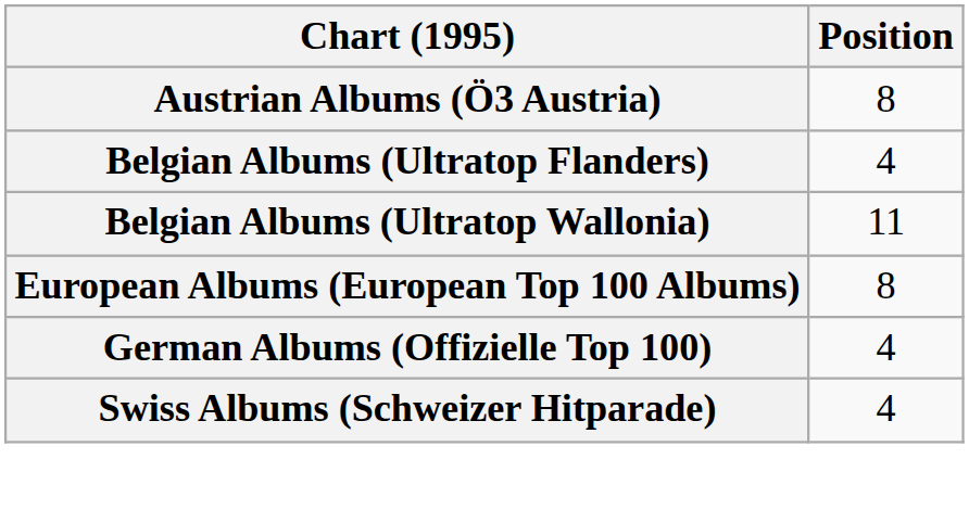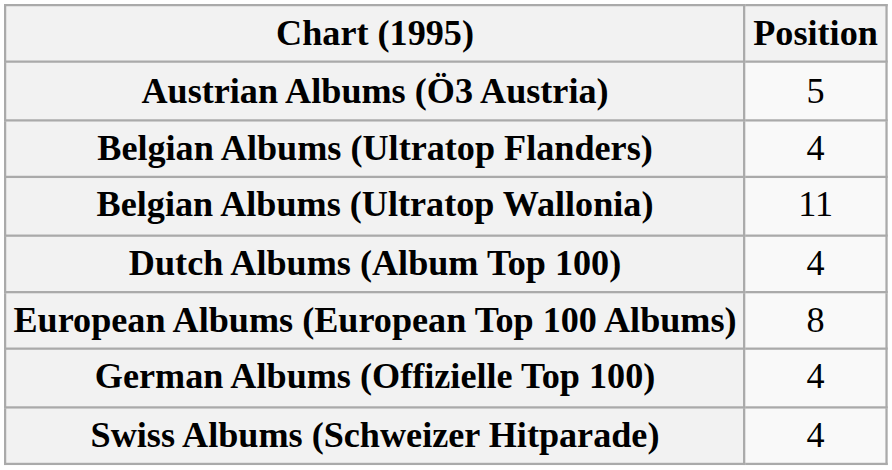 <table class="wikitable sortable plainrowheaders" style="text-align:center">
 <tr>
 <th scope="col">Chart (1995)</th>
 <th scope="col">Position</th>
 </tr>
 <tr>
 <th scope="row">Austrian Albums (Ö3 Austria)</th>
-<td>8</td>
+<td>5</td>
 </tr>
 <tr>
 <th scope="row">Belgian Albums (Ultratop Flanders)</th>
 <td>4</td>
 </tr>
 <tr>
 <th scope="row">Belgian Albums (Ultratop Wallonia)</th>
 <td>11</td>
+</tr>
+<tr>
+<th scope="row">Dutch Albums (Album Top 100)</th>
+<td>4</td>
 </tr>
 <tr>
 <th scope="row">European Albums (European Top 100 Albums)</th>
 <td>8</td>
 </tr>
 <tr>
 <th scope="row">German Albums (Offizielle Top 100)</th>
 <td>4</td>
 </tr>
 <tr>
 <th scope="row">Swiss Albums (Schweizer Hitparade)</th>
 <td>4</td>
 </tr>
 </table>
